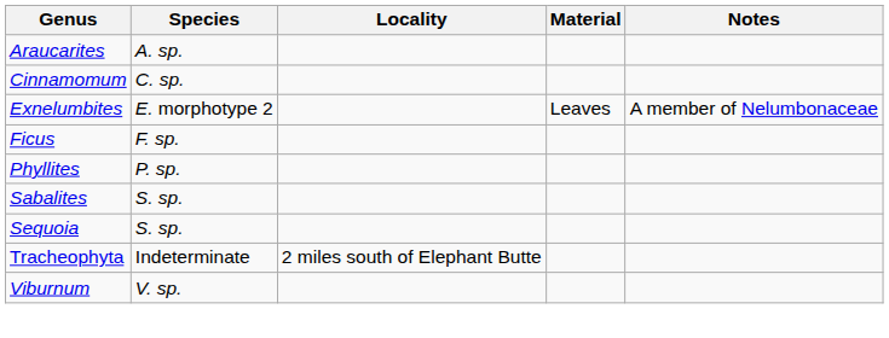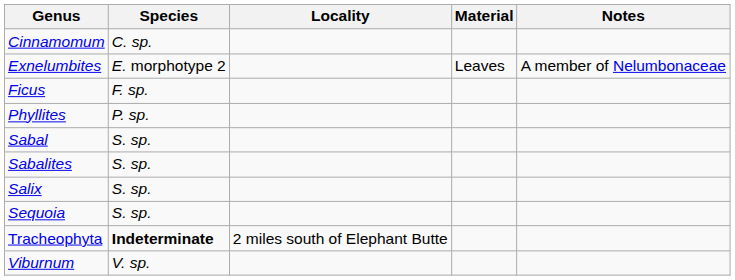 <table class="wikitable">
 <tr>
 <th>Genus</th>
 <th>Species</th>
 <th>Locality</th>
 <th><strong>Material</strong></th>
 <th><strong>Notes</strong></th>
-</tr>
-<tr>
-<td><em><a href='#'>Araucarites</a></em></td>
-<td><em>A. sp.</em></td>
-<td></td>
-<td></td>
-<td></td>
 </tr>
 <tr>
 <td><em><a href='#'>Cinnamomum</a></em></td>
 <td><em>C. sp.</em></td>
 <td></td>
 <td></td>
 <td></td>
 </tr>
 <tr>
 <td><em><a href='#'>Exnelumbites</a></em></td>
 <td><em>E.</em> morphotype 2</td>
 <td></td>
 <td>Leaves</td>
 <td>A member of <a href='#'>Nelumbonaceae</a></td>
 </tr>
 <tr>
 <td><em><a href='#'>Ficus</a></em></td>
 <td><em>F. sp.</em></td>
 <td></td>
 <td></td>
 <td></td>
 </tr>
 <tr>
 <td><em><a href='#'>Phyllites</a></em></td>
 <td><em>P. sp.</em></td>
 <td></td>
 <td></td>
 <td></td>
 </tr>
 <tr>
+<td><em><a href='#'>Sabal</a></em></td>
+<td><em>S. sp.</em></td>
+<td></td>
+<td></td>
+<td></td>
+</tr>
+<tr>
 <td><em><a href='#'>Sabalites</a></em></td>
+<td><em>S. sp.</em></td>
+<td></td>
+<td></td>
+<td></td>
+</tr>
+<tr>
+<td><a href='#'><em>Salix</em></a></td>
 <td><em>S. sp.</em></td>
 <td></td>
 <td></td>
 <td></td>
 </tr>
 <tr>
 <td><em><a href='#'>Sequoia</a></em></td>
 <td><em>S. sp.</em></td>
 <td></td>
 <td></td>
 <td></td>
 </tr>
 <tr>
 <td><a href='#'>Tracheophyta</a></td>
-<td>Indeterminate</td>
+<td><strong>Indeterminate</strong></td>
 <td>2 miles south of Elephant Butte</td>
 <td></td>
 <td></td>
 </tr>
 <tr>
 <td><em><a href='#'>Viburnum</a></em></td>
 <td><em>V. sp.</em></td>
 <td></td>
 <td></td>
 <td></td>
 </tr>
 </table>
